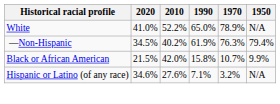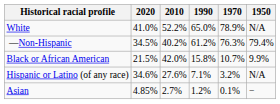 <table class="wikitable sortable collapsible mw-collapsed" style="font-size: 90%;">
 <tr>
 <th>Historical racial profile</th>
 <th>2020</th>
 <th>2010</th>
 <th>1990</th>
 <th>1970</th>
 <th>1950</th>
 </tr>
 <tr>
 <td><a href='#'>White</a></td>
 <td>41.0%</td>
 <td>52.2%</td>
 <td>65.0%</td>
 <td>78.9%</td>
 <td>N/A</td>
 </tr>
 <tr>
 <td> —<a href='#'>Non-Hispanic</a></td>
 <td>34.5%</td>
 <td>40.2%</td>
-<td>61.9%</td>
+<td>61.2%</td>
 <td>76.3%</td>
 <td>79.4%</td>
 </tr>
 <tr>
 <td><a href='#'>Black or African American</a></td>
 <td>21.5%</td>
 <td>42.0%</td>
 <td>15.8%</td>
 <td>10.7%</td>
 <td>9.9%</td>
 </tr>
 <tr>
 <td><a href='#'>Hispanic or Latino</a> (of any race)</td>
 <td>34.6%</td>
 <td>27.6%</td>
 <td>7.1%</td>
 <td>3.2%</td>
 <td>N/A</td>
 </tr>
+<tr>
+<td><a href='#'>Asian</a></td>
+<td>4.85%</td>
+<td>2.7%</td>
+<td>1.2%</td>
+<td>0.1%</td>
+<td>−</td>
+</tr>
 </table>
